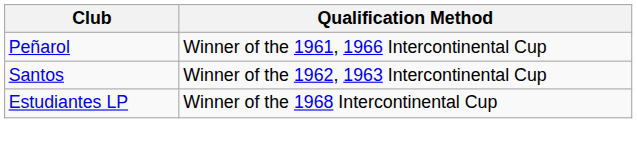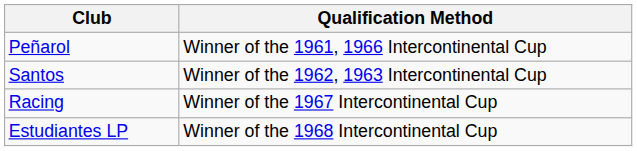 <table class="wikitable">
 <tr>
 <th width=150px>Club</th>
 <th width=400px>Qualification Method</th>
 </tr>
 <tr>
 <td> <a href='#'>Peñarol</a></td>
 <td>Winner of the <a href='#'>1961</a>, <a href='#'>1966</a> Intercontinental Cup</td>
 </tr>
 <tr>
 <td> <a href='#'>Santos</a></td>
 <td>Winner of the <a href='#'>1962</a>, <a href='#'>1963</a> Intercontinental Cup</td>
 </tr>
 <tr>
+<td> <a href='#'>Racing</a></td>
+<td>Winner of the <a href='#'>1967</a> Intercontinental Cup</td>
+</tr>
+<tr>
 <td> <a href='#'>Estudiantes LP</a></td>
 <td>Winner of the <a href='#'>1968</a> Intercontinental Cup</td>
 </tr>
 </table>
